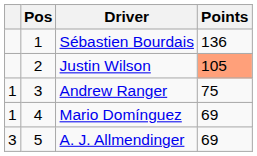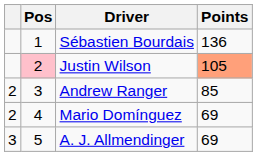 <table class="wikitable" style="font-size: 95%;">
 <tr>
 <th></th>
 <th>Pos</th>
 <th>Driver</th>
 <th>Points</th>
 </tr>
 <tr>
 <td align="left"></td>
 <td align="center">1</td>
 <td> <a href='#'>Sébastien Bourdais</a></td>
 <td align="left">136</td>
 </tr>
 <tr>
 <td align="left"></td>
-<td align="center">2</td>
+<td align="center" style="background: pink;">2</td>
 <td> <a href='#'>Justin Wilson</a></td>
 <td align="left" style="background: lightsalmon;">105</td>
 </tr>
 <tr>
-<td align="left"> 1</td>
+<td align="left"> 2</td>
 <td align="center">3</td>
 <td> <a href='#'>Andrew Ranger</a></td>
-<td align="left">75</td>
+<td align="left">85</td>
 </tr>
 <tr>
-<td align="left"> 1</td>
+<td align="left"> 2</td>
 <td align="center">4</td>
 <td> <a href='#'>Mario Domínguez</a></td>
 <td align="left">69</td>
 </tr>
 <tr>
 <td align="left"> 3</td>
 <td align="center">5</td>
 <td> <a href='#'>A. J. Allmendinger</a></td>
 <td align="left">69</td>
 </tr>
 </table>
